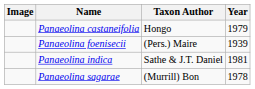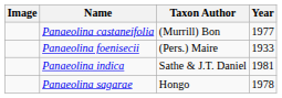 <table class="wikitable sortable">
 <tr>
 <th>Image</th>
 <th>Name</th>
 <th>Taxon Author</th>
 <th>Year</th>
 </tr>
 <tr>
 <td></td>
 <td><em><a href='#'>Panaeolina castaneifolia</a></em></td>
-<td>Hongo</td>
-<td>1979</td>
+<td>(Murrill) Bon</td>
+<td>1977</td>
 </tr>
 <tr>
 <td></td>
 <td><em><a href='#'>Panaeolina foenisecii</a></em></td>
 <td>(Pers.) Maire</td>
-<td>1939</td>
+<td>1933</td>
 </tr>
 <tr>
 <td></td>
 <td><em><a href='#'>Panaeolina indica</a></em></td>
 <td>Sathe & J.T. Daniel</td>
 <td>1981</td>
 </tr>
 <tr>
 <td></td>
 <td><em><a href='#'>Panaeolina sagarae</a></em></td>
-<td>(Murrill) Bon</td>
+<td>Hongo</td>
 <td>1978</td>
 </tr>
 </table>
